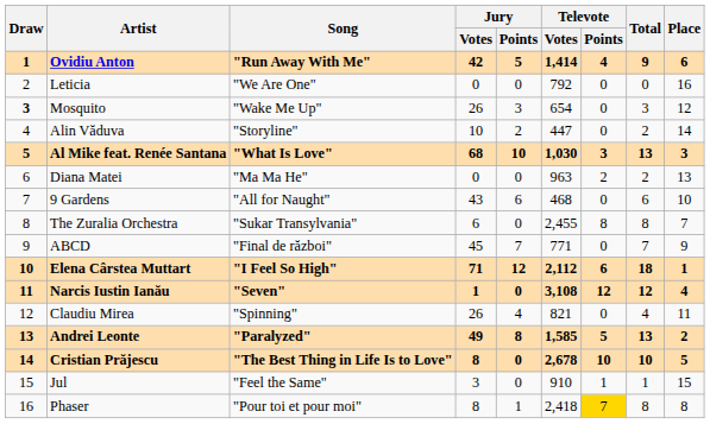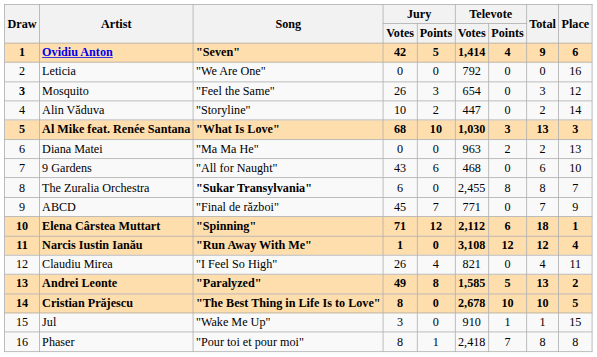 <table class="sortable wikitable" style="margin: 1em auto 1em auto; text-align:center">
 <tr>
 <th rowspan="2">Draw</th>
 <th rowspan="2">Artist</th>
 <th rowspan="2">Song</th>
 <th colspan="2">Jury</th>
 <th colspan="2">Televote</th>
 <th rowspan="2">Total</th>
 <th rowspan="2">Place</th>
 </tr>
 <tr>
 <th>Votes</th>
 <th>Points</th>
 <th>Votes</th>
 <th>Points</th>
 </tr>
 <tr style="font-weight:bold; background:navajowhite;">
 <td>1</td>
 <td align="left"><a href='#'>Ovidiu Anton</a></td>
-<td align="left">"Run Away With Me"</td>
+<td align="left">"Seven"</td>
 <td>42</td>
 <td>5</td>
 <td>1,414</td>
 <td>4</td>
 <td>9</td>
 <td>6</td>
 </tr>
 <tr>
 <td>2</td>
 <td align="left">Leticia</td>
 <td align="left">"We Are One"</td>
 <td>0</td>
 <td>0</td>
 <td>792</td>
 <td>0</td>
 <td>0</td>
 <td>16</td>
 </tr>
 <tr>
 <td><strong>3</strong></td>
 <td align="left">Mosquito</td>
-<td align="left">"Wake Me Up"</td>
+<td align="left">"Feel the Same"</td>
 <td>26</td>
 <td>3</td>
 <td>654</td>
 <td>0</td>
 <td>3</td>
 <td>12</td>
 </tr>
 <tr>
 <td>4</td>
 <td align="left">Alin Văduva</td>
 <td align="left">"Storyline"</td>
 <td>10</td>
 <td>2</td>
 <td>447</td>
 <td>0</td>
 <td>2</td>
 <td>14</td>
 </tr>
 <tr style="font-weight:bold; background:navajowhite;">
 <td>5</td>
 <td align="left">Al Mike feat. Renée Santana</td>
 <td align="left">"What Is Love"</td>
 <td>68</td>
 <td>10</td>
 <td>1,030</td>
 <td>3</td>
 <td>13</td>
 <td>3</td>
 </tr>
 <tr>
 <td>6</td>
 <td align="left">Diana Matei</td>
 <td align="left">"Ma Ma He"</td>
 <td>0</td>
 <td>0</td>
 <td>963</td>
 <td>2</td>
 <td>2</td>
 <td>13</td>
 </tr>
 <tr>
 <td>7</td>
 <td align="left">9 Gardens</td>
 <td align="left">"All for Naught"</td>
 <td>43</td>
 <td>6</td>
 <td>468</td>
 <td>0</td>
 <td>6</td>
 <td>10</td>
 </tr>
 <tr>
 <td>8</td>
 <td align="left" data-sort-value="Zuralia Orchestra, The">The Zuralia Orchestra</td>
-<td align="left">"Sukar Transylvania"</td>
+<td align="left"><strong>"Sukar Transylvania"</strong></td>
 <td>6</td>
 <td>0</td>
 <td>2,455</td>
 <td>8</td>
 <td>8</td>
 <td>7</td>
 </tr>
 <tr>
 <td>9</td>
 <td align="left">ABCD</td>
 <td align="left">"Final de război"</td>
 <td>45</td>
 <td>7</td>
 <td>771</td>
 <td>0</td>
 <td>7</td>
 <td>9</td>
 </tr>
 <tr style="font-weight:bold; background:navajowhite;">
 <td>10</td>
 <td align="left">Elena Cârstea Muttart</td>
-<td align="left">"I Feel So High"</td>
+<td align="left">"Spinning"</td>
 <td>71</td>
 <td>12</td>
 <td>2,112</td>
 <td>6</td>
 <td>18</td>
 <td>1</td>
 </tr>
 <tr style="font-weight:bold; background:navajowhite;">
 <td>11</td>
 <td align="left">Narcis Iustin Ianău</td>
-<td align="left">"Seven"</td>
+<td align="left">"Run Away With Me"</td>
 <td>1</td>
 <td>0</td>
 <td>3,108</td>
 <td>12</td>
 <td>12</td>
 <td>4</td>
 </tr>
 <tr>
 <td>12</td>
 <td align="left">Claudiu Mirea</td>
-<td align="left">"Spinning"</td>
+<td align="left">"I Feel So High"</td>
 <td>26</td>
 <td>4</td>
 <td>821</td>
 <td>0</td>
 <td>4</td>
 <td>11</td>
 </tr>
 <tr style="font-weight:bold; background:navajowhite;">
 <td>13</td>
 <td align="left">Andrei Leonte</td>
 <td align="left">"Paralyzed"</td>
 <td>49</td>
 <td>8</td>
 <td>1,585</td>
 <td>5</td>
 <td>13</td>
 <td>2</td>
 </tr>
 <tr style="font-weight:bold; background:navajowhite;">
 <td>14</td>
 <td align="left">Cristian Prăjescu</td>
 <td align="left">"The Best Thing in Life Is to Love"</td>
 <td>8</td>
 <td>0</td>
 <td>2,678</td>
 <td>10</td>
 <td>10</td>
 <td>5</td>
 </tr>
 <tr>
 <td>15</td>
 <td align="left">Jul</td>
-<td align="left">"Feel the Same"</td>
+<td align="left">"Wake Me Up"</td>
 <td>3</td>
 <td>0</td>
 <td>910</td>
 <td>1</td>
 <td>1</td>
 <td>15</td>
 </tr>
 <tr>
 <td>16</td>
 <td align="left">Phaser</td>
 <td align="left">"Pour toi et pour moi"</td>
 <td>8</td>
 <td>1</td>
 <td>2,418</td>
-<td style="background: gold;">7</td>
+<td>7</td>
 <td>8</td>
 <td>8</td>
 </tr>
 </table>
